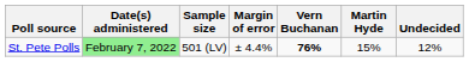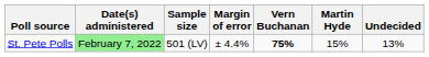 <table class="wikitable" style="font-size:90%;text-align:center;">
 <tr valign=bottom>
 <th>Poll source</th>
 <th>Date(s)<br>administered</th>
 <th>Sample<br>size</th>
 <th>Margin<br>of error</th>
 <th style="width:60px;">Vern<br>Buchanan</th>
 <th style="width:60px;">Martin<br>Hyde</th>
 <th>Undecided</th>
 </tr>
 <tr>
 <td style="text-align:left;"><a href='#'>St. Pete Polls</a></td>
 <td style="background: lightgreen;">February 7, 2022</td>
 <td>501 (LV)</td>
 <td>± 4.4%</td>
-<td><strong>76%</strong></td>
+<td><strong>75%</strong></td>
 <td>15%</td>
-<td>12%</td>
+<td>13%</td>
 </tr>
 </table>
